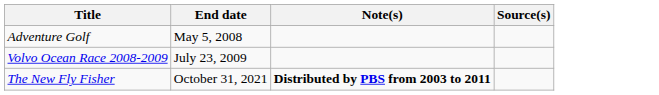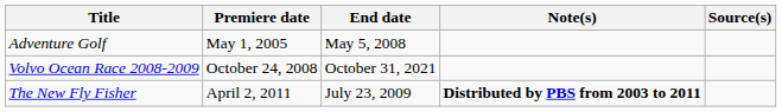 <table class="wikitable sortable">
 <tr>
 <th>Title</th>
+<th>Premiere date</th>
 <th>End date</th>
 <th>Note(s)</th>
 <th>Source(s)</th>
 </tr>
 <tr>
 <td><em>Adventure Golf</em></td>
+<td>May 1, 2005</td>
 <td>May 5, 2008</td>
 <td></td>
 <td></td>
 </tr>
 <tr>
 <td><em><a href='#'>Volvo Ocean Race 2008-2009</a></em></td>
-<td>July 23, 2009</td>
+<td>October 24, 2008</td>
+<td>October 31, 2021</td>
 <td></td>
 <td></td>
 </tr>
 <tr>
 <td><em><a href='#'>The New Fly Fisher</a></em></td>
-<td>October 31, 2021</td>
+<td>April 2, 2011</td>
+<td>July 23, 2009</td>
 <td><strong>Distributed by <a href='#'>PBS</a> from 2003 to 2011</strong></td>
 <td></td>
 </tr>
 </table>
